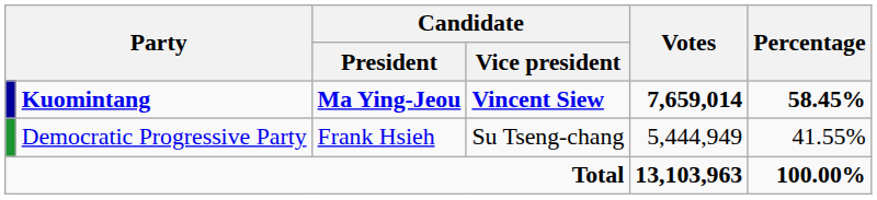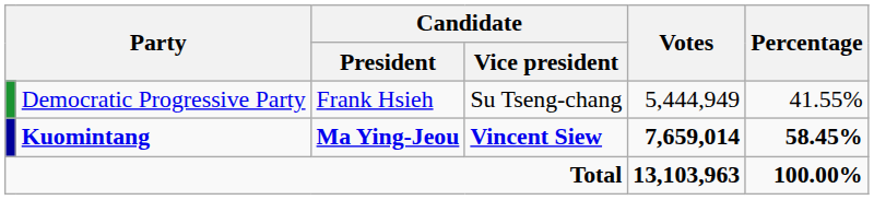 <table class="wikitable">
 <tr>
 <th rowspan= 2 colspan=2>Party</th>
 <th colspan=2>Candidate</th>
 <th rowspan= 2>Votes</th>
 <th rowspan= 2>Percentage</th>
 </tr>
 <tr>
 <th>President</th>
 <th>Vice president</th>
 </tr>
 <tr>
+<td style="background-color: #1B9431"></td>
+<td><a href='#'>Democratic Progressive Party</a></td>
+<td><a href='#'>Frank Hsieh</a></td>
+<td>Su Tseng-chang</td>
+<td style="text-align: right">5,444,949</td>
+<td style="text-align: right">41.55%</td>
+</tr>
+<tr>
 <td style="background-color: #000099"></td>
 <td><strong><a href='#'>Kuomintang</a></strong></td>
 <td><strong><a href='#'>Ma Ying-Jeou</a></strong></td>
 <td><strong><a href='#'>Vincent Siew</a></strong></td>
 <td style="text-align: right"><strong>7,659,014</strong></td>
 <td style="text-align: right"><strong>58.45%</strong></td>
 </tr>
 <tr>
-<td style="background-color: #1B9431"></td>
-<td><a href='#'>Democratic Progressive Party</a></td>
-<td><a href='#'>Frank Hsieh</a></td>
-<td>Su Tseng-chang</td>
-<td style="text-align: right">5,444,949</td>
-<td style="text-align: right">41.55%</td>
-</tr>
-<tr>
 <td colspan="4" style="text-align: right"><strong>Total</strong></td>
 <td style="text-align: right"><strong>13,103,963</strong></td>
 <td style="text-align: right"><strong>100.00%</strong></td>
 </tr>
 </table>
